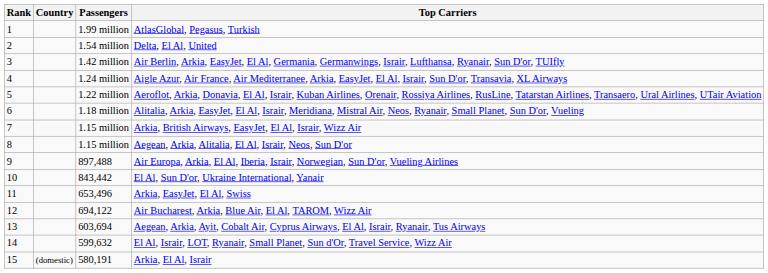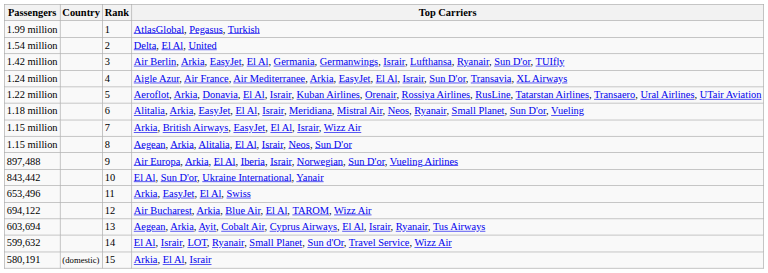 <table class="wikitable" style="font-size: 100%" width= align=>
 <tr>
+<th>Passengers</th>
+<th>Country</th>
 <th>Rank</th>
-<th>Country</th>
-<th>Passengers</th>
 <th>Top Carriers</th>
 </tr>
 <tr>
+<td>1.99 million</td>
+<td></td>
 <td>1</td>
-<td></td>
-<td>1.99 million</td>
 <td><a href='#'>AtlasGlobal</a>, <a href='#'>Pegasus</a>, <a href='#'>Turkish</a></td>
 </tr>
 <tr>
+<td>1.54 million</td>
+<td></td>
 <td>2</td>
-<td></td>
-<td>1.54 million</td>
 <td><a href='#'>Delta</a>, <a href='#'>El Al</a>, <a href='#'>United</a></td>
 </tr>
 <tr>
+<td>1.42 million</td>
+<td></td>
 <td>3</td>
-<td></td>
-<td>1.42 million</td>
 <td><a href='#'>Air Berlin</a>, <a href='#'>Arkia</a>, <a href='#'>EasyJet</a>, <a href='#'>El Al</a>, <a href='#'>Germania</a>, <a href='#'>Germanwings</a>, <a href='#'>Israir</a>, <a href='#'>Lufthansa</a>, <a href='#'>Ryanair</a>, <a href='#'>Sun D'or</a>, <a href='#'>TUIfly</a></td>
 </tr>
 <tr>
+<td>1.24 million</td>
+<td></td>
 <td>4</td>
-<td></td>
-<td>1.24 million</td>
 <td><a href='#'>Aigle Azur</a>, <a href='#'>Air France</a>, <a href='#'>Air Mediterranee</a>, <a href='#'>Arkia</a>, <a href='#'>EasyJet</a>, <a href='#'>El Al</a>, <a href='#'>Israir</a>, <a href='#'>Sun D'or</a>, <a href='#'>Transavia</a>, <a href='#'>XL Airways</a></td>
 </tr>
 <tr>
+<td>1.22 million</td>
+<td></td>
 <td>5</td>
-<td></td>
-<td>1.22 million</td>
 <td><a href='#'>Aeroflot</a>, <a href='#'>Arkia</a>, <a href='#'>Donavia</a>, <a href='#'>El Al</a>, <a href='#'>Israir</a>, <a href='#'>Kuban Airlines</a>, <a href='#'>Orenair</a>, <a href='#'>Rossiya Airlines</a>, <a href='#'>RusLine</a>, <a href='#'>Tatarstan Airlines</a>, <a href='#'>Transaero</a>, <a href='#'>Ural Airlines</a>, <a href='#'>UTair Aviation</a></td>
 </tr>
 <tr>
+<td>1.18 million</td>
+<td></td>
 <td>6</td>
-<td></td>
-<td>1.18 million</td>
 <td><a href='#'>Alitalia</a>, <a href='#'>Arkia</a>, <a href='#'>EasyJet</a>, <a href='#'>El Al</a>, <a href='#'>Israir</a>, <a href='#'>Meridiana</a>, <a href='#'>Mistral Air</a>, <a href='#'>Neos</a>, <a href='#'>Ryanair</a>, <a href='#'>Small Planet</a>, <a href='#'>Sun D'or</a>, <a href='#'>Vueling</a></td>
 </tr>
 <tr>
+<td>1.15 million</td>
+<td></td>
 <td>7</td>
-<td></td>
-<td>1.15 million</td>
 <td><a href='#'>Arkia</a>, <a href='#'>British Airways</a>, <a href='#'>EasyJet</a>, <a href='#'>El Al</a>, <a href='#'>Israir</a>, <a href='#'>Wizz Air</a></td>
 </tr>
 <tr>
+<td>1.15 million</td>
+<td></td>
 <td>8</td>
-<td></td>
-<td>1.15 million</td>
 <td><a href='#'>Aegean</a>, <a href='#'>Arkia</a>, <a href='#'>Alitalia</a>, <a href='#'>El Al</a>, <a href='#'>Israir</a>, <a href='#'>Neos</a>, <a href='#'>Sun D'or</a></td>
 </tr>
 <tr>
+<td>897,488</td>
+<td></td>
 <td>9</td>
-<td></td>
-<td>897,488</td>
 <td><a href='#'>Air Europa</a>, <a href='#'>Arkia</a>, <a href='#'>El Al</a>, <a href='#'>Iberia</a>, <a href='#'>Israir</a>, <a href='#'>Norwegian</a>, <a href='#'>Sun D'or</a>, <a href='#'>Vueling Airlines</a></td>
 </tr>
 <tr>
+<td>843,442</td>
+<td></td>
 <td>10</td>
-<td></td>
-<td>843,442</td>
 <td><a href='#'>El Al</a>, <a href='#'>Sun D'or</a>, <a href='#'>Ukraine International</a>, <a href='#'>Yanair</a></td>
 </tr>
 <tr>
+<td>653,496</td>
+<td></td>
 <td>11</td>
-<td></td>
-<td>653,496</td>
 <td><a href='#'>Arkia</a>, <a href='#'>EasyJet</a>, <a href='#'>El Al</a>, <a href='#'>Swiss</a></td>
 </tr>
 <tr>
+<td>694,122</td>
+<td></td>
 <td>12</td>
-<td></td>
-<td>694,122</td>
 <td><a href='#'>Air Bucharest</a>, <a href='#'>Arkia</a>, <a href='#'>Blue Air</a>, <a href='#'>El Al</a>, <a href='#'>TAROM</a>, <a href='#'>Wizz Air</a></td>
 </tr>
 <tr>
+<td>603,694</td>
+<td></td>
 <td>13</td>
-<td></td>
-<td>603,694</td>
 <td><a href='#'>Aegean</a>, <a href='#'>Arkia</a>, <a href='#'>Ayit</a>, <a href='#'>Cobalt Air</a>, <a href='#'>Cyprus Airways</a>, <a href='#'>El Al</a>, <a href='#'>Israir</a>, <a href='#'>Ryanair</a>, <a href='#'>Tus Airways</a></td>
 </tr>
 <tr>
+<td>599,632</td>
+<td></td>
 <td>14</td>
-<td></td>
-<td>599,632</td>
 <td><a href='#'>El Al</a>, <a href='#'>Israir</a>, <a href='#'>LOT</a>, <a href='#'>Ryanair</a>, <a href='#'>Small Planet</a>, <a href='#'>Sun d'Or</a>, <a href='#'>Travel Service</a>, <a href='#'>Wizz Air</a></td>
 </tr>
 <tr>
+<td>580,191</td>
+<td> <small>(domestic)</small></td>
 <td>15</td>
-<td> <small>(domestic)</small></td>
-<td>580,191</td>
 <td><a href='#'>Arkia</a>, <a href='#'>El Al</a>, <a href='#'>Israir</a></td>
 </tr>
 </table>
